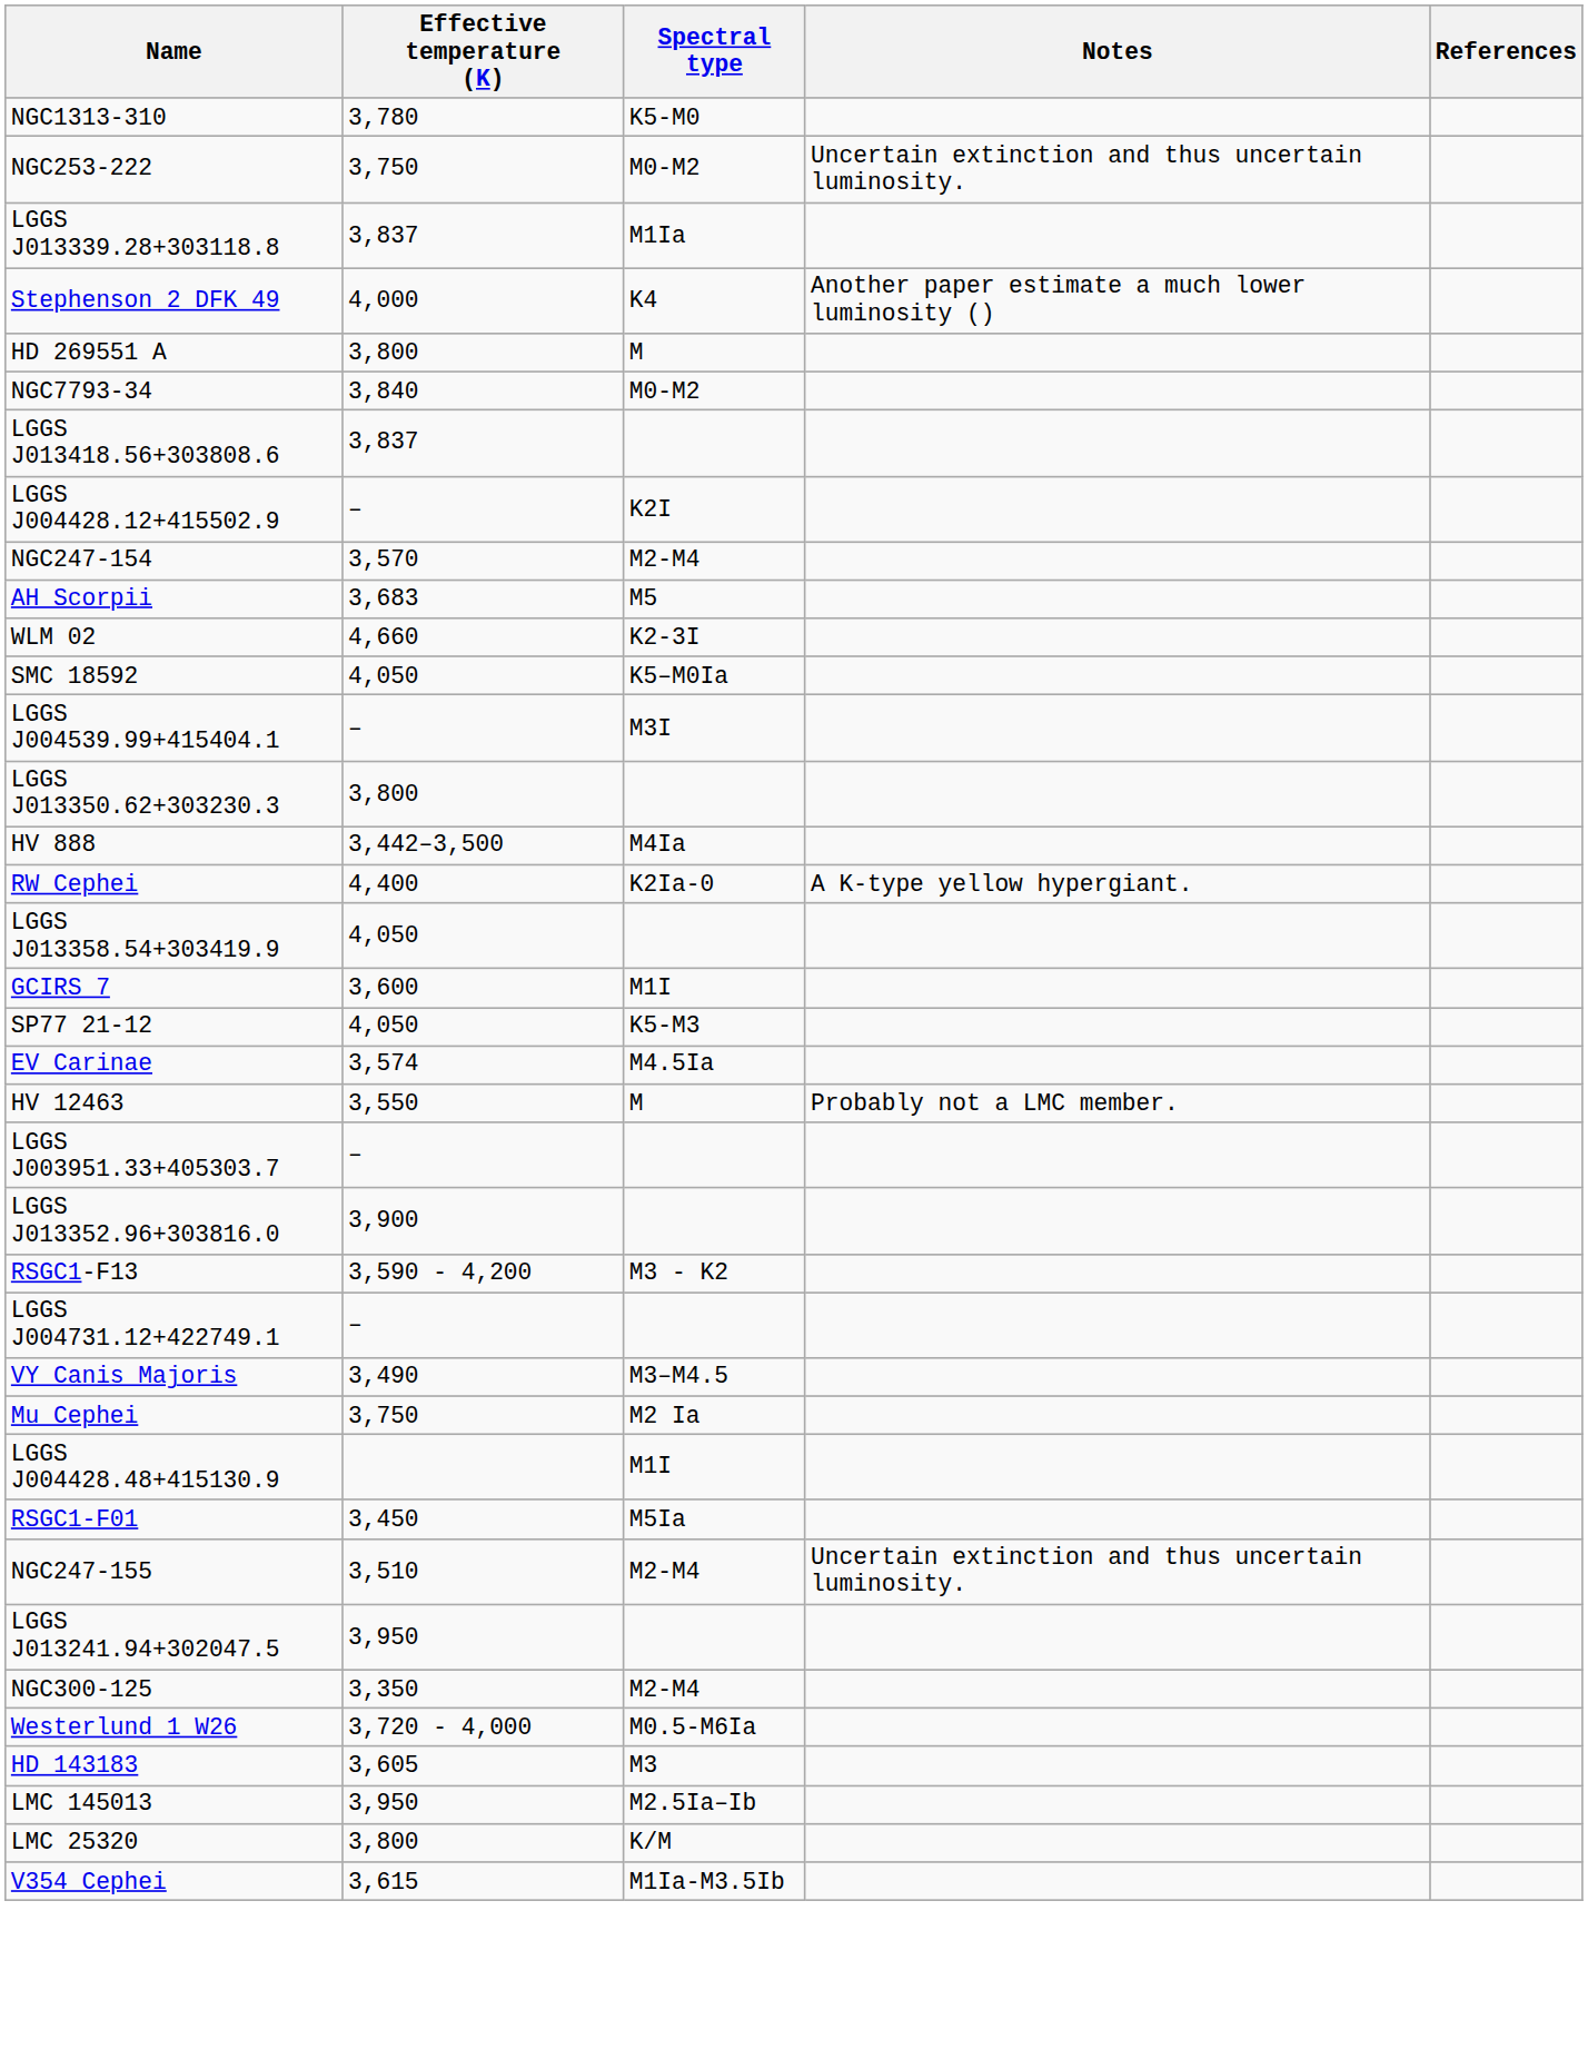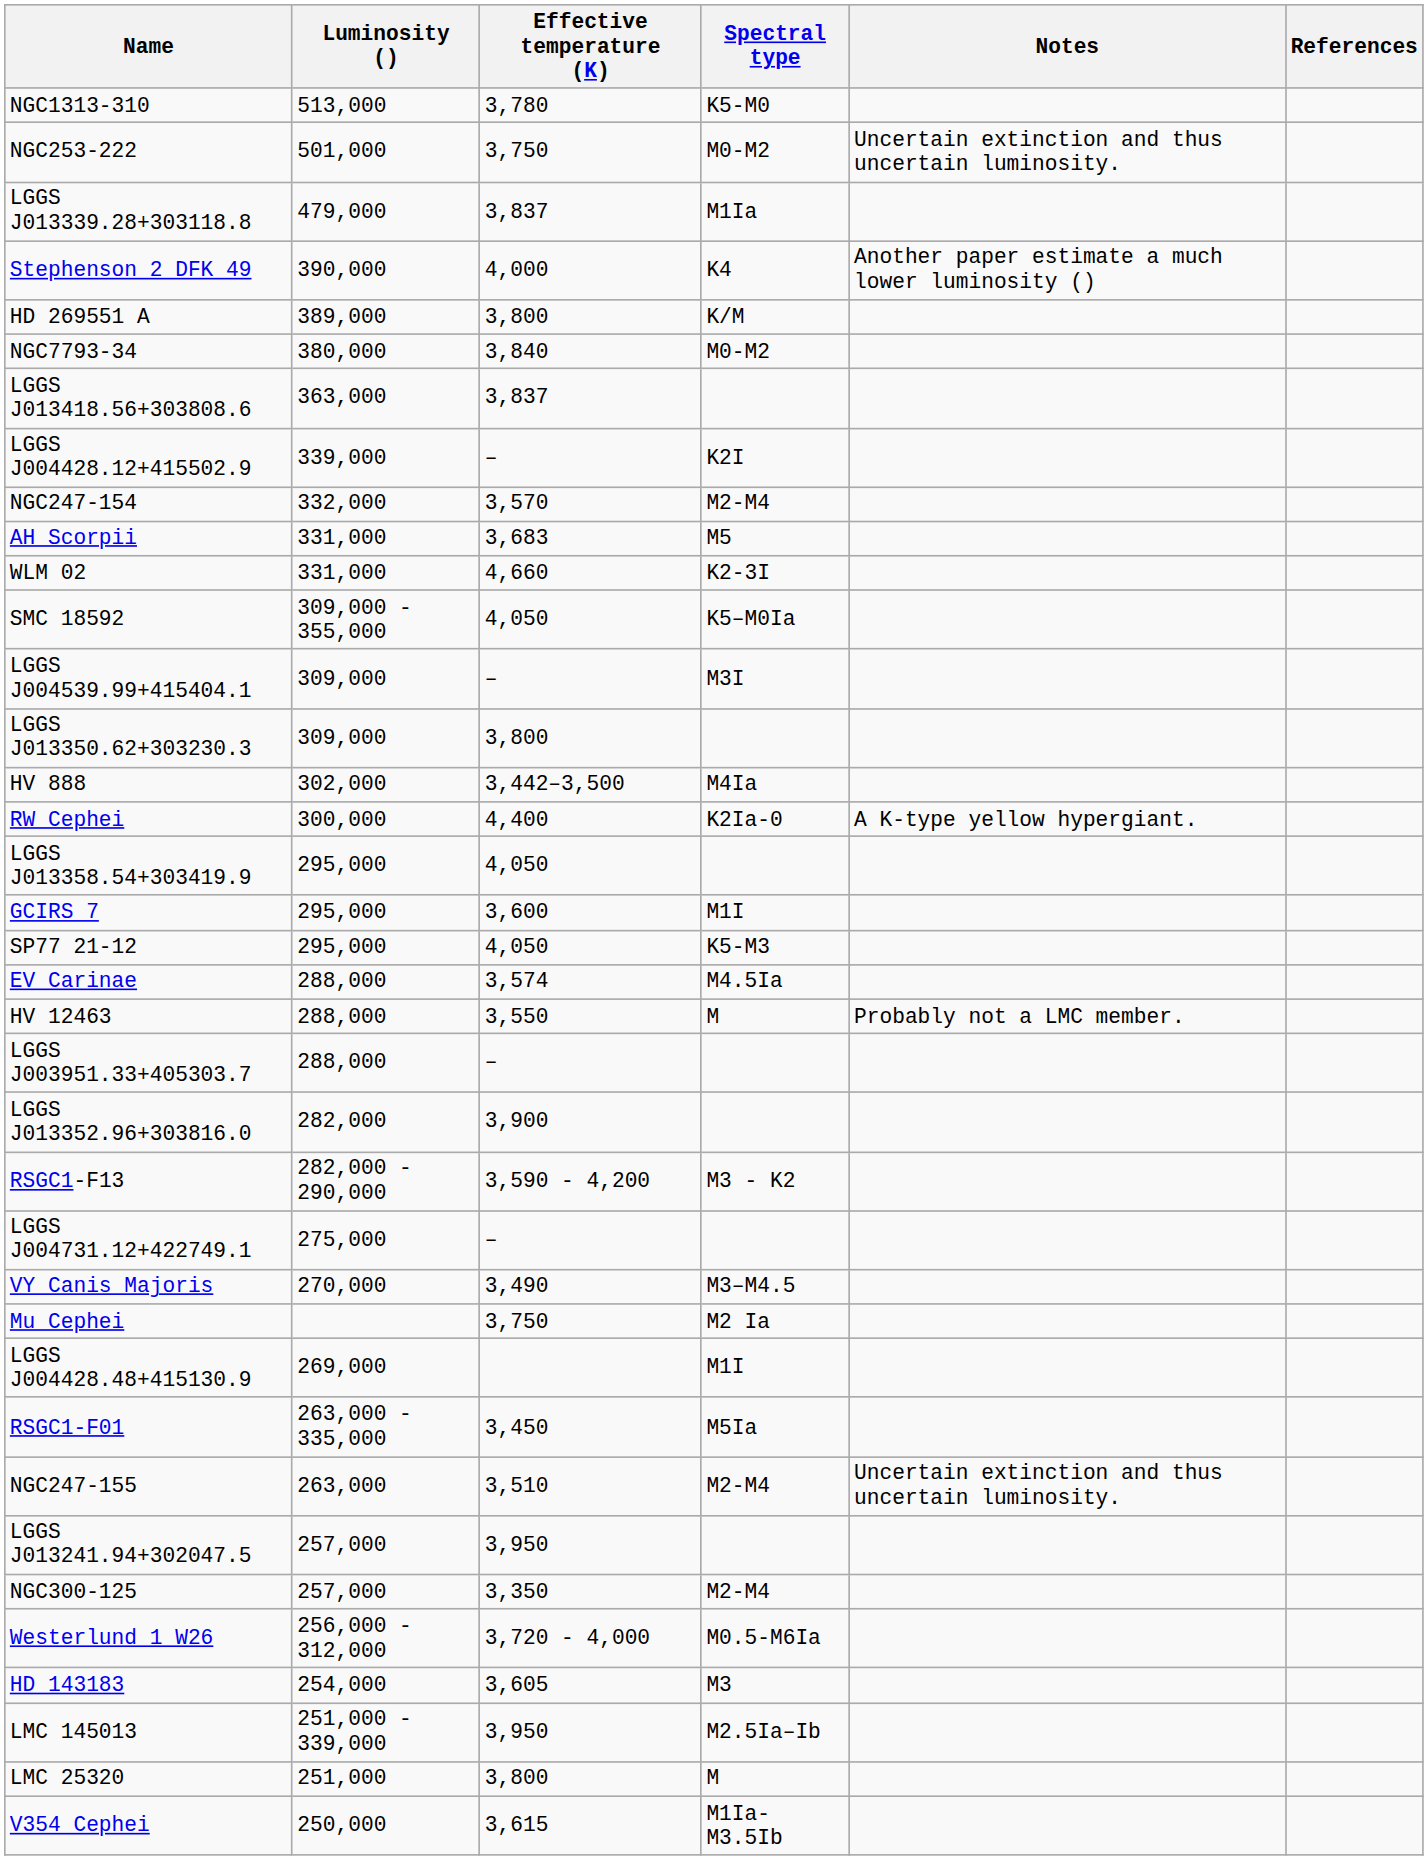 <table class="wikitable sortable">
 <tr>
 <th>Name</th>
+<th>Luminosity<br>()</th>
 <th>Effective temperature<br>(<a href='#'>K</a>)</th>
 <th><a href='#'>Spectral type</a></th>
 <th class=unsortable>Notes</th>
 <th class=unsortable>References</th>
 </tr>
 <tr>
 <td>NGC1313-310</td>
+<td>513,000</td>
 <td>3,780</td>
 <td>K5-M0</td>
 <td></td>
 <td></td>
 </tr>
 <tr>
 <td>NGC253-222</td>
+<td>501,000</td>
 <td>3,750</td>
 <td>M0-M2</td>
 <td>Uncertain extinction and thus uncertain luminosity.</td>
 <td></td>
 </tr>
 <tr>
 <td>LGGS J013339.28+303118.8</td>
+<td>479,000</td>
 <td>3,837</td>
 <td>M1Ia</td>
 <td></td>
 <td></td>
 </tr>
 <tr>
 <td><a href='#'>Stephenson 2 DFK 49</a></td>
+<td>390,000</td>
 <td>4,000</td>
 <td>K4</td>
 <td>Another paper estimate a much lower luminosity ()</td>
 <td></td>
 </tr>
 <tr>
 <td>HD 269551 A</td>
+<td>389,000</td>
 <td>3,800</td>
-<td>M</td>
+<td>K/M</td>
 <td></td>
 <td></td>
 </tr>
 <tr>
 <td>NGC7793-34</td>
+<td>380,000</td>
 <td>3,840</td>
 <td>M0-M2</td>
 <td></td>
 <td></td>
 </tr>
 <tr>
 <td>LGGS J013418.56+303808.6</td>
+<td>363,000</td>
 <td>3,837</td>
 <td></td>
 <td></td>
 <td></td>
 </tr>
 <tr>
 <td>LGGS J004428.12+415502.9</td>
+<td>339,000</td>
 <td>–</td>
 <td>K2I</td>
 <td></td>
 <td></td>
 </tr>
 <tr>
 <td>NGC247-154</td>
+<td>332,000</td>
 <td>3,570</td>
 <td>M2-M4</td>
 <td></td>
 <td></td>
 </tr>
 <tr>
 <td><a href='#'>AH Scorpii</a></td>
+<td>331,000</td>
 <td>3,683</td>
 <td>M5</td>
 <td></td>
 <td></td>
 </tr>
 <tr>
 <td>WLM 02</td>
+<td>331,000</td>
 <td>4,660</td>
 <td>K2-3I</td>
 <td></td>
 <td></td>
 </tr>
 <tr>
 <td>SMC 18592</td>
+<td>309,000 - 355,000</td>
 <td>4,050</td>
 <td>K5–M0Ia</td>
 <td></td>
 <td></td>
 </tr>
 <tr>
 <td>LGGS J004539.99+415404.1</td>
+<td>309,000</td>
 <td>–</td>
 <td>M3I</td>
 <td></td>
 <td></td>
 </tr>
 <tr>
 <td>LGGS J013350.62+303230.3</td>
+<td>309,000</td>
 <td>3,800</td>
 <td></td>
 <td></td>
 <td></td>
 </tr>
 <tr>
 <td>HV 888</td>
+<td>302,000</td>
 <td>3,442–3,500</td>
 <td>M4Ia</td>
 <td></td>
 <td></td>
 </tr>
 <tr>
 <td><a href='#'>RW Cephei</a></td>
+<td>300,000</td>
 <td>4,400</td>
 <td>K2Ia-0</td>
 <td>A K-type yellow hypergiant.</td>
 <td></td>
 </tr>
 <tr>
 <td>LGGS J013358.54+303419.9</td>
+<td>295,000</td>
 <td>4,050</td>
 <td></td>
 <td></td>
 <td></td>
 </tr>
 <tr>
 <td><a href='#'>GCIRS 7</a></td>
+<td>295,000</td>
 <td>3,600</td>
 <td>M1I</td>
 <td></td>
 <td></td>
 </tr>
 <tr>
 <td>SP77 21-12</td>
+<td>295,000</td>
 <td>4,050</td>
 <td>K5-M3</td>
 <td></td>
 <td></td>
 </tr>
 <tr>
 <td><a href='#'>EV Carinae</a></td>
+<td>288,000</td>
 <td>3,574</td>
 <td>M4.5Ia</td>
 <td></td>
 <td></td>
 </tr>
 <tr>
 <td>HV 12463</td>
+<td>288,000</td>
 <td>3,550</td>
 <td>M</td>
 <td>Probably not a LMC member.</td>
 <td></td>
 </tr>
 <tr>
 <td>LGGS J003951.33+405303.7</td>
+<td>288,000</td>
 <td>–</td>
 <td></td>
 <td></td>
 <td></td>
 </tr>
 <tr>
 <td>LGGS J013352.96+303816.0</td>
+<td>282,000</td>
 <td>3,900</td>
 <td></td>
 <td></td>
 <td></td>
 </tr>
 <tr>
 <td><a href='#'>RSGC1</a>-F13</td>
+<td>282,000 - 290,000</td>
 <td>3,590 - 4,200</td>
 <td>M3 - K2</td>
 <td></td>
 <td></td>
 </tr>
 <tr>
 <td>LGGS J004731.12+422749.1</td>
+<td>275,000</td>
 <td>–</td>
 <td></td>
 <td></td>
 <td></td>
 </tr>
 <tr>
 <td><a href='#'>VY Canis Majoris</a></td>
+<td>270,000</td>
 <td>3,490</td>
 <td>M3–M4.5</td>
 <td></td>
 <td></td>
 </tr>
 <tr>
 <td><a href='#'>Mu Cephei</a></td>
+<td></td>
 <td>3,750</td>
 <td>M2 Ia</td>
 <td></td>
 <td></td>
 </tr>
 <tr>
 <td>LGGS J004428.48+415130.9</td>
+<td>269,000</td>
 <td></td>
 <td>M1I</td>
 <td></td>
 <td></td>
 </tr>
 <tr>
 <td><a href='#'>RSGC1-F01</a></td>
+<td>263,000 - 335,000</td>
 <td>3,450</td>
 <td>M5Ia</td>
 <td></td>
 <td></td>
 </tr>
 <tr>
 <td>NGC247-155</td>
+<td>263,000</td>
 <td>3,510</td>
 <td>M2-M4</td>
 <td>Uncertain extinction and thus uncertain luminosity.</td>
 <td></td>
 </tr>
 <tr>
 <td>LGGS J013241.94+302047.5</td>
+<td>257,000</td>
 <td>3,950</td>
 <td></td>
 <td></td>
 <td></td>
 </tr>
 <tr>
 <td>NGC300-125</td>
+<td>257,000</td>
 <td>3,350</td>
 <td>M2-M4</td>
 <td></td>
 <td></td>
 </tr>
 <tr>
 <td><a href='#'>Westerlund 1 W26</a></td>
+<td>256,000 - 312,000</td>
 <td>3,720 - 4,000</td>
 <td>M0.5-M6Ia</td>
 <td></td>
 <td></td>
 </tr>
 <tr>
 <td><a href='#'>HD 143183</a></td>
+<td>254,000</td>
 <td>3,605</td>
 <td>M3</td>
 <td></td>
 <td></td>
 </tr>
 <tr>
 <td>LMC 145013</td>
+<td>251,000 - 339,000</td>
 <td>3,950</td>
 <td>M2.5Ia–Ib</td>
 <td></td>
 <td></td>
 </tr>
 <tr>
 <td>LMC 25320</td>
+<td>251,000</td>
 <td>3,800</td>
-<td>K/M</td>
+<td>M</td>
 <td></td>
 <td></td>
 </tr>
 <tr>
 <td><a href='#'>V354 Cephei</a></td>
+<td>250,000</td>
 <td>3,615</td>
 <td>M1Ia-M3.5Ib</td>
 <td></td>
 <td></td>
 </tr>
 </table>
